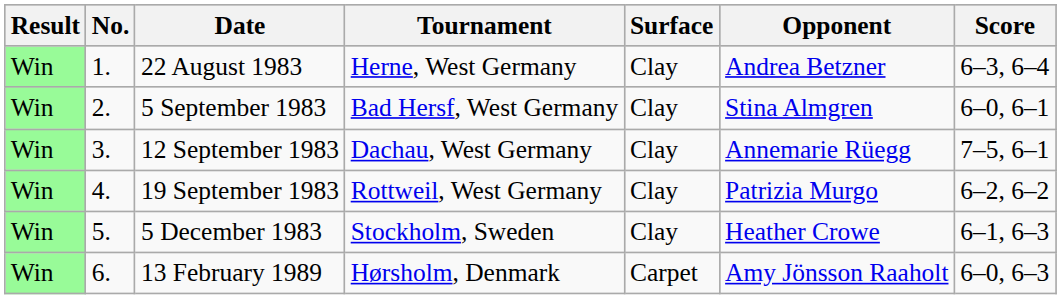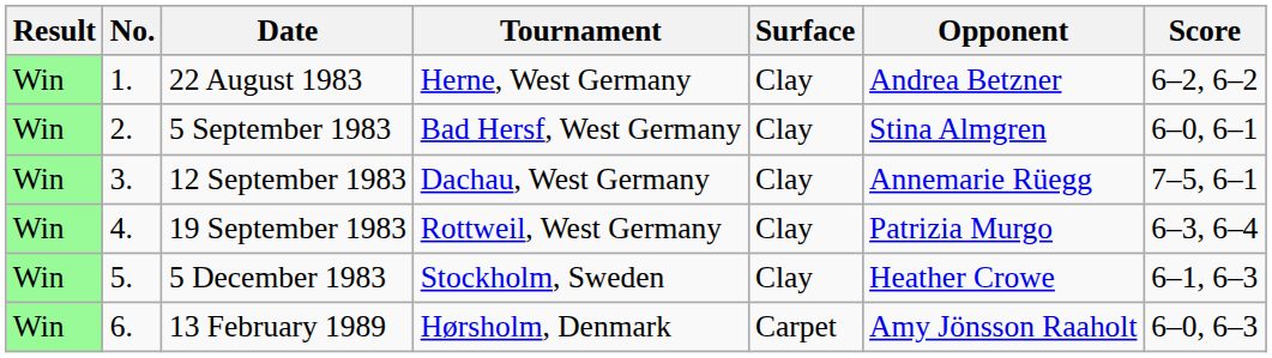 <table class="sortable wikitable" style="font-size:97%">
 <tr>
 <th>Result</th>
 <th>No.</th>
 <th>Date</th>
 <th>Tournament</th>
 <th>Surface</th>
 <th>Opponent</th>
 <th>Score</th>
 </tr>
 <tr>
 <td style="background:#98fb98;">Win</td>
 <td>1.</td>
 <td>22 August 1983</td>
 <td><a href='#'>Herne</a>, West Germany</td>
 <td>Clay</td>
 <td> <a href='#'>Andrea Betzner</a></td>
-<td>6–3, 6–4</td>
+<td>6–2, 6–2</td>
 </tr>
 <tr>
 <td style="background:#98fb98;">Win</td>
 <td>2.</td>
 <td>5 September 1983</td>
 <td><a href='#'>Bad Hersf</a>, West Germany</td>
 <td>Clay</td>
 <td> <a href='#'>Stina Almgren</a></td>
 <td>6–0, 6–1</td>
 </tr>
 <tr>
 <td style="background:#98fb98;">Win</td>
 <td>3.</td>
 <td>12 September 1983</td>
 <td><a href='#'>Dachau</a>, West Germany</td>
 <td>Clay</td>
 <td> <a href='#'>Annemarie Rüegg</a></td>
 <td>7–5, 6–1</td>
 </tr>
 <tr>
 <td style="background:#98fb98;">Win</td>
 <td>4.</td>
 <td>19 September 1983</td>
 <td><a href='#'>Rottweil</a>, West Germany</td>
 <td>Clay</td>
 <td> <a href='#'>Patrizia Murgo</a></td>
-<td>6–2, 6–2</td>
+<td>6–3, 6–4</td>
 </tr>
 <tr>
 <td style="background:#98fb98;">Win</td>
 <td>5.</td>
 <td>5 December 1983</td>
 <td><a href='#'>Stockholm</a>, Sweden</td>
 <td>Clay</td>
 <td> <a href='#'>Heather Crowe</a></td>
 <td>6–1, 6–3</td>
 </tr>
 <tr>
 <td style="background:#98fb98;">Win</td>
 <td>6.</td>
 <td>13 February 1989</td>
 <td><a href='#'>Hørsholm</a>, Denmark</td>
 <td>Carpet</td>
 <td> <a href='#'>Amy Jönsson Raaholt</a></td>
 <td>6–0, 6–3</td>
 </tr>
 </table>
